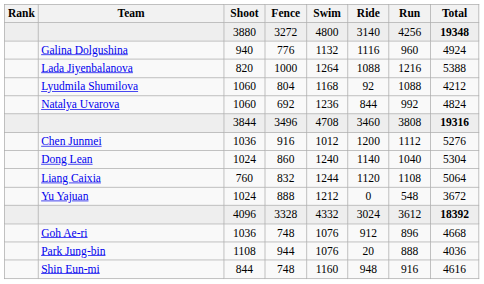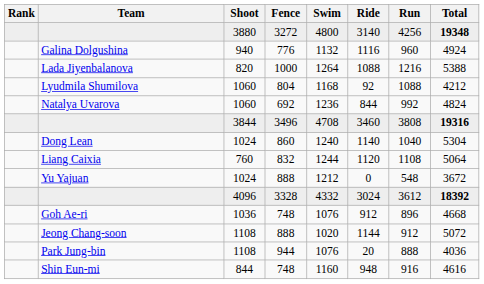 <table class=wikitable style="text-align:center">
 <tr>
 <th width=40>Rank</th>
 <th width=250>Team</th>
 <th width=50>Shoot</th>
 <th width=50>Fence</th>
 <th width=50>Swim</th>
 <th width=50>Ride</th>
 <th width=50>Run</th>
 <th width=60>Total</th>
 </tr>
 <tr bgcolor=eeeeee>
 <td></td>
 <td align=left></td>
 <td>3880</td>
 <td>3272</td>
 <td>4800</td>
 <td>3140</td>
 <td>4256</td>
 <td><strong>19348</strong></td>
 </tr>
 <tr>
 <td></td>
 <td align=left><a href='#'>Galina Dolgushina</a></td>
 <td>940</td>
 <td>776</td>
 <td>1132</td>
 <td>1116</td>
 <td>960</td>
 <td>4924</td>
 </tr>
 <tr>
 <td></td>
 <td align=left><a href='#'>Lada Jiyenbalanova</a></td>
 <td>820</td>
 <td>1000</td>
 <td>1264</td>
 <td>1088</td>
 <td>1216</td>
 <td>5388</td>
 </tr>
 <tr>
 <td></td>
 <td align=left><a href='#'>Lyudmila Shumilova</a></td>
 <td>1060</td>
 <td>804</td>
 <td>1168</td>
 <td>92</td>
 <td>1088</td>
 <td>4212</td>
 </tr>
 <tr>
 <td></td>
 <td align=left><a href='#'>Natalya Uvarova</a></td>
 <td>1060</td>
 <td>692</td>
 <td>1236</td>
 <td>844</td>
 <td>992</td>
 <td>4824</td>
 </tr>
 <tr bgcolor=eeeeee>
 <td></td>
 <td align=left></td>
 <td>3844</td>
 <td>3496</td>
 <td>4708</td>
 <td>3460</td>
 <td>3808</td>
 <td><strong>19316</strong></td>
 </tr>
 <tr>
 <td></td>
-<td align=left><a href='#'>Chen Junmei</a></td>
-<td>1036</td>
-<td>916</td>
-<td>1012</td>
-<td>1200</td>
-<td>1112</td>
-<td>5276</td>
-</tr>
-<tr>
-<td></td>
 <td align=left><a href='#'>Dong Lean</a></td>
 <td>1024</td>
 <td>860</td>
 <td>1240</td>
 <td>1140</td>
 <td>1040</td>
 <td>5304</td>
 </tr>
 <tr>
 <td></td>
 <td align=left><a href='#'>Liang Caixia</a></td>
 <td>760</td>
 <td>832</td>
 <td>1244</td>
 <td>1120</td>
 <td>1108</td>
 <td>5064</td>
 </tr>
 <tr>
 <td></td>
 <td align=left><a href='#'>Yu Yajuan</a></td>
 <td>1024</td>
 <td>888</td>
 <td>1212</td>
 <td>0</td>
 <td>548</td>
 <td>3672</td>
 </tr>
 <tr bgcolor=eeeeee>
 <td></td>
 <td align=left></td>
 <td>4096</td>
 <td>3328</td>
 <td>4332</td>
 <td>3024</td>
 <td>3612</td>
 <td><strong>18392</strong></td>
 </tr>
 <tr>
 <td></td>
 <td align=left><a href='#'>Goh Ae-ri</a></td>
 <td>1036</td>
 <td>748</td>
 <td>1076</td>
 <td>912</td>
 <td>896</td>
 <td>4668</td>
 </tr>
 <tr>
 <td></td>
+<td align=left><a href='#'>Jeong Chang-soon</a></td>
+<td>1108</td>
+<td>888</td>
+<td>1020</td>
+<td>1144</td>
+<td>912</td>
+<td>5072</td>
+</tr>
+<tr>
+<td></td>
 <td align=left><a href='#'>Park Jung-bin</a></td>
 <td>1108</td>
 <td>944</td>
 <td>1076</td>
 <td>20</td>
 <td>888</td>
 <td>4036</td>
 </tr>
 <tr>
 <td></td>
 <td align=left><a href='#'>Shin Eun-mi</a></td>
 <td>844</td>
 <td>748</td>
 <td>1160</td>
 <td>948</td>
 <td>916</td>
 <td>4616</td>
 </tr>
 </table>
